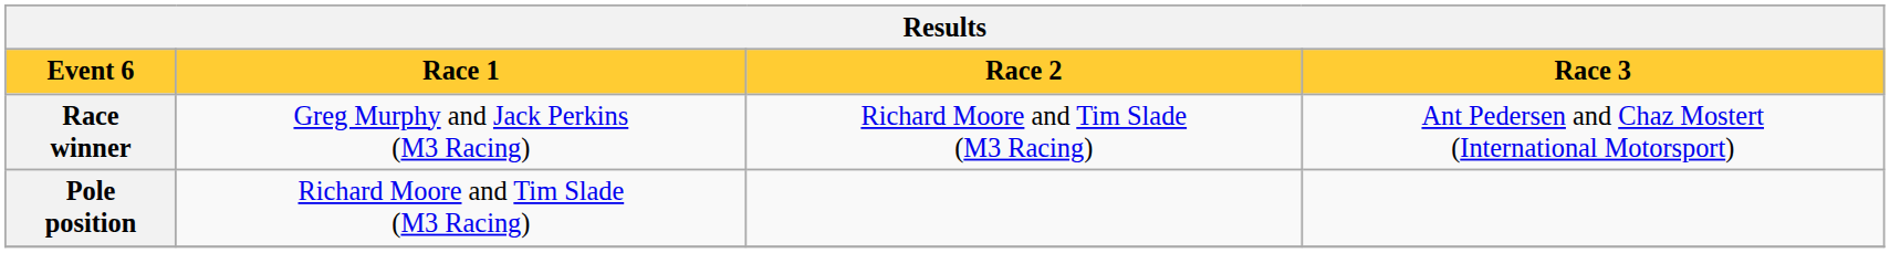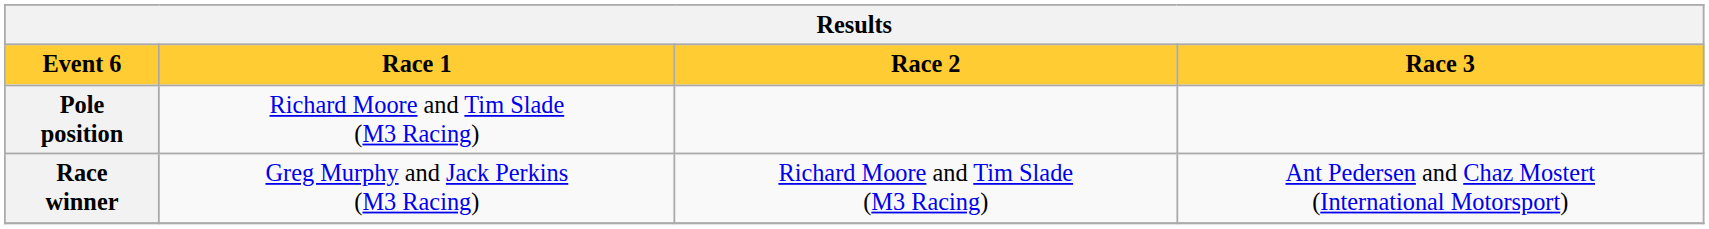 <table class="wikitable collapsible collapsed" align="center" width=75% style="font-size: 85%; max-width: 950px">
 <tr>
 <th colspan="4">Results</th>
 </tr>
 <tr>
 <td align="center" style="background:#FFCC33;"><strong>Event 6</strong></td>
 <td align="center" style="background:#FFCC33;"><strong>Race 1</strong></td>
 <td align="center" style="background:#FFCC33;"><strong>Race 2</strong></td>
 <td align="center" style="background:#FFCC33;"><strong>Race 3</strong></td>
 </tr>
 <tr>
+<th>Pole<br>position</th>
+<td align="center"> <a href='#'>Richard Moore</a> and  <a href='#'>Tim Slade</a><br>(<a href='#'>M3 Racing</a>)</td>
+<td align="center"></td>
+<td align="center"></td>
+</tr>
+<tr>
 <th>Race<br>winner</th>
 <td align="center"> <a href='#'>Greg Murphy</a> and  <a href='#'>Jack Perkins</a><br>(<a href='#'>M3 Racing</a>)</td>
 <td align="center"> <a href='#'>Richard Moore</a> and  <a href='#'>Tim Slade</a><br>(<a href='#'>M3 Racing</a>)</td>
 <td align="center"> <a href='#'>Ant Pedersen</a> and  <a href='#'>Chaz Mostert</a><br>(<a href='#'>International Motorsport</a>)</td>
 </tr>
 <tr>
-<th>Pole<br>position</th>
-<td align="center"> <a href='#'>Richard Moore</a> and  <a href='#'>Tim Slade</a><br>(<a href='#'>M3 Racing</a>)</td>
-<td align="center"></td>
-<td align="center"></td>
-</tr>
-<tr>
 </tr>
 </table>
